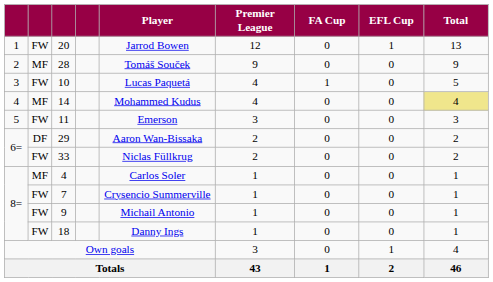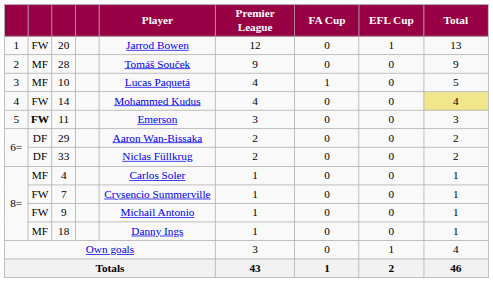 <table class="wikitable sortable" style="font-size: 95%; text-align: center;">
 <tr>
 <th style="width:25px; background:#970045; color:white;"></th>
 <th style="width:25px; background:#970045; color:white;"></th>
 <th style="width:25px; background:#970045; color:white;"></th>
 <th style="width:25px; background:#970045; color:white;"></th>
 <th style="width:150px; background:#970045; color:white;">Player</th>
 <th style="width:100px; background:#970045; color:white;">Premier League</th>
 <th style="width:80px; background:#970045; color:white;">FA Cup</th>
 <th style="width:80px; background:#970045; color:white;">EFL Cup</th>
 <th style="width:80px; background:#970045; color:white;"><strong>Total</strong></th>
 </tr>
 <tr>
 <td>1</td>
 <td>FW</td>
 <td>20</td>
 <td></td>
 <td data-sort-value="Bowen, Jarrod"><a href='#'>Jarrod Bowen</a></td>
 <td>12</td>
 <td>0</td>
 <td>1</td>
 <td>13</td>
 </tr>
 <tr>
 <td>2</td>
 <td>MF</td>
 <td>28</td>
 <td></td>
 <td data-sort-value="Souček, Tomáš"><a href='#'>Tomáš Souček</a></td>
 <td>9</td>
 <td>0</td>
 <td>0</td>
 <td>9</td>
 </tr>
 <tr>
 <td>3</td>
-<td>FW</td>
+<td>MF</td>
 <td>10</td>
 <td></td>
 <td data-sort-value="Paquetá, Lucas"><a href='#'>Lucas Paquetá</a></td>
 <td>4</td>
 <td>1</td>
 <td>0</td>
 <td>5</td>
 </tr>
 <tr>
 <td>4</td>
-<td>MF</td>
+<td>FW</td>
 <td>14</td>
 <td></td>
 <td data-sort-value="Kudus, Mohammed"><a href='#'>Mohammed Kudus</a></td>
 <td>4</td>
 <td>0</td>
 <td>0</td>
 <td style="background: khaki;">4</td>
 </tr>
 <tr>
 <td>5</td>
-<td>FW</td>
+<td><strong>FW</strong></td>
 <td>11</td>
 <td></td>
 <td data-sort-value="Palmieri, Emerson"><a href='#'>Emerson</a></td>
 <td>3</td>
 <td>0</td>
 <td>0</td>
 <td>3</td>
 </tr>
 <tr>
 <td rowspan="2">6=</td>
 <td>DF</td>
 <td>29</td>
 <td></td>
 <td data-sort-value="Wan-Bissaka, Aaron"><a href='#'>Aaron Wan-Bissaka</a></td>
 <td>2</td>
 <td>0</td>
 <td>0</td>
 <td>2</td>
 </tr>
 <tr>
-<td>FW</td>
+<td>DF</td>
 <td>33</td>
 <td></td>
 <td data-sort-value="Füllkrug; Niclas"><a href='#'>Niclas Füllkrug</a></td>
 <td>2</td>
 <td>0</td>
 <td>0</td>
 <td>2</td>
 </tr>
 <tr>
 <td rowspan="4">8=</td>
 <td>MF</td>
 <td>4</td>
 <td></td>
 <td data-sort-value="Soler, Carlos"><a href='#'>Carlos Soler</a></td>
 <td>1</td>
 <td>0</td>
 <td>0</td>
 <td>1</td>
 </tr>
 <tr>
 <td>FW</td>
 <td>7</td>
 <td></td>
 <td data-sort-value="Summerville, Crysencio"><a href='#'>Crysencio Summerville</a></td>
 <td>1</td>
 <td>0</td>
 <td>0</td>
 <td>1</td>
 </tr>
 <tr>
 <td>FW</td>
 <td>9</td>
 <td></td>
 <td data-sort-value="Antonio, Michail"><a href='#'>Michail Antonio</a></td>
 <td>1</td>
 <td>0</td>
 <td>0</td>
 <td>1</td>
 </tr>
 <tr>
-<td>FW</td>
+<td>MF</td>
 <td>18</td>
 <td></td>
 <td data-sort-value="Ings, Danny"><a href='#'>Danny Ings</a></td>
 <td>1</td>
 <td>0</td>
 <td>0</td>
 <td>1</td>
 </tr>
 <tr class="sortbottom">
 <td colspan="5"><a href='#'>Own goals</a></td>
 <td>3</td>
 <td>0</td>
 <td>1</td>
 <td>4</td>
 </tr>
 <tr class="sortbottom">
 <th colspan=5><strong>Totals</strong></th>
 <th>43</th>
 <th>1</th>
 <th>2</th>
 <th>46</th>
 </tr>
 </table>
